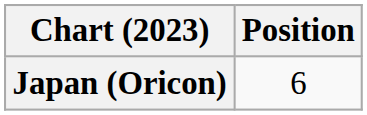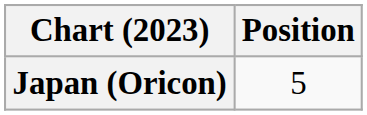 <table class="wikitable plainrowheaders" style="text-align:center">
 <tr>
 <th scope="col">Chart (2023)</th>
 <th scope="col">Position</th>
 </tr>
 <tr>
 <th scope="row">Japan (Oricon)</th>
-<td>6</td>
+<td>5</td>
 </tr>
 </table>
